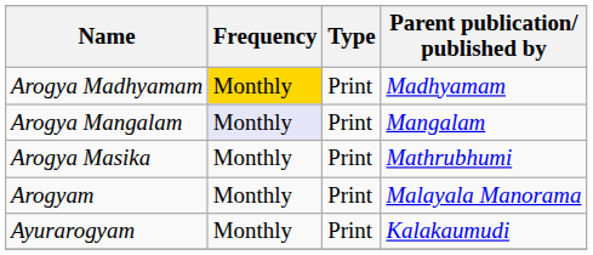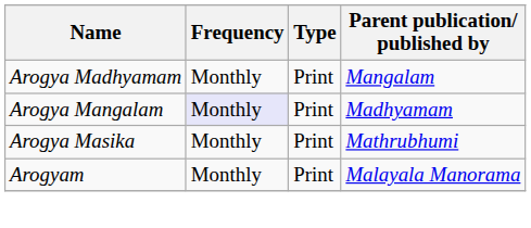 <table class="wikitable">
 <tr>
 </tr>
 <tr>
 <th>Name</th>
 <th>Frequency</th>
 <th>Type</th>
 <th>Parent publication/<br>published by</th>
 </tr>
 <tr>
 <td><em>Arogya Madhyamam</em></td>
-<td style="background: gold;">Monthly</td>
+<td>Monthly</td>
 <td>Print</td>
-<td><em><a href='#'>Madhyamam</a></em></td>
+<td><em><a href='#'>Mangalam</a></em></td>
 </tr>
 <tr>
 <td><em>Arogya Mangalam</em></td>
 <td style="background: lavender;">Monthly</td>
 <td>Print</td>
-<td><em><a href='#'>Mangalam</a></em></td>
+<td><em><a href='#'>Madhyamam</a></em></td>
 </tr>
 <tr>
 <td><em>Arogya Masika</em></td>
 <td>Monthly</td>
 <td>Print</td>
 <td><em><a href='#'>Mathrubhumi</a></em></td>
 </tr>
 <tr>
 <td><em>Arogyam</em></td>
 <td>Monthly</td>
 <td>Print</td>
 <td><em><a href='#'>Malayala Manorama</a></em></td>
 </tr>
 <tr>
-<td><em>Ayurarogyam</em></td>
-<td>Monthly</td>
-<td>Print</td>
-<td><em><a href='#'>Kalakaumudi</a></em></td>
-</tr>
-<tr>
 </tr>
 </table>
